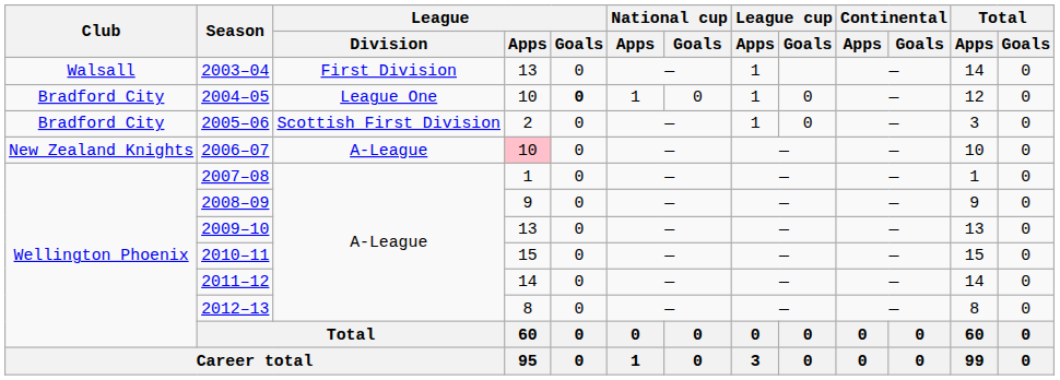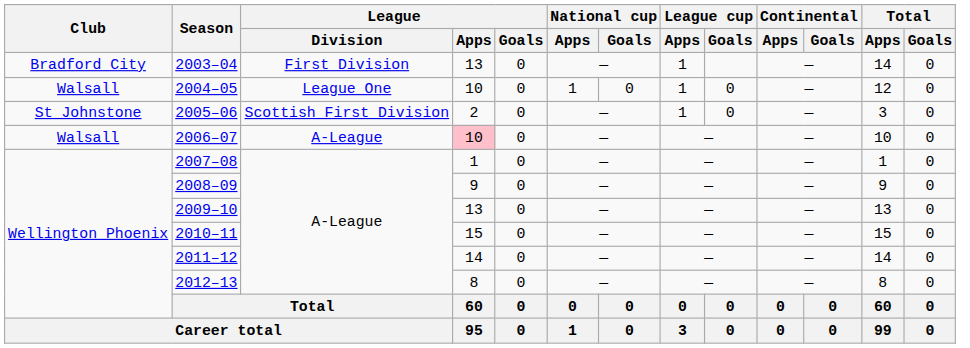 <table class="wikitable" style="text-align:center">
 <tr>
 <th rowspan="2">Club</th>
 <th rowspan="2">Season</th>
 <th colspan="3">League</th>
 <th colspan="2">National cup</th>
 <th colspan="2">League cup</th>
 <th colspan="2">Continental</th>
 <th colspan="2">Total</th>
 </tr>
 <tr>
 <th>Division</th>
 <th>Apps</th>
 <th>Goals</th>
 <th>Apps</th>
 <th>Goals</th>
 <th>Apps</th>
 <th>Goals</th>
 <th>Apps</th>
 <th>Goals</th>
 <th>Apps</th>
 <th>Goals</th>
 </tr>
 <tr>
-<td><a href='#'>Walsall</a></td>
+<td><a href='#'>Bradford City</a></td>
 <td><a href='#'>2003–04</a></td>
 <td><a href='#'>First Division</a></td>
 <td>13</td>
 <td>0</td>
 <td colspan="2">—</td>
 <td>1</td>
 <td></td>
 <td colspan="2">—</td>
 <td>14</td>
 <td>0</td>
 </tr>
 <tr>
-<td><a href='#'>Bradford City</a></td>
+<td><a href='#'>Walsall</a></td>
 <td><a href='#'>2004–05</a></td>
 <td><a href='#'>League One</a></td>
 <td>10</td>
-<td><strong>0</strong></td>
+<td>0</td>
 <td>1</td>
 <td>0</td>
 <td>1</td>
 <td>0</td>
 <td colspan="2">—</td>
 <td>12</td>
 <td>0</td>
 </tr>
 <tr>
-<td><a href='#'>Bradford City</a></td>
+<td><a href='#'>St Johnstone</a></td>
 <td><a href='#'>2005–06</a></td>
 <td><a href='#'>Scottish First Division</a></td>
 <td>2</td>
 <td>0</td>
 <td colspan="2">—</td>
 <td>1</td>
 <td>0</td>
 <td colspan="2">—</td>
 <td>3</td>
 <td>0</td>
 </tr>
 <tr>
-<td><a href='#'>New Zealand Knights</a></td>
+<td><a href='#'>Walsall</a></td>
 <td><a href='#'>2006–07</a></td>
 <td><a href='#'>A-League</a></td>
 <td style="background: pink;">10</td>
 <td>0</td>
 <td colspan="2">—</td>
 <td colspan="2">—</td>
 <td colspan="2">—</td>
 <td>10</td>
 <td>0</td>
 </tr>
 <tr>
 <td rowspan="7"><a href='#'>Wellington Phoenix</a></td>
 <td><a href='#'>2007–08</a></td>
 <td rowspan="6">A-League</td>
 <td>1</td>
 <td>0</td>
 <td colspan="2">—</td>
 <td colspan="2">—</td>
 <td colspan="2">—</td>
 <td>1</td>
 <td>0</td>
 </tr>
 <tr>
 <td><a href='#'>2008–09</a></td>
 <td>9</td>
 <td>0</td>
 <td colspan="2">—</td>
 <td colspan="2">—</td>
 <td colspan="2">—</td>
 <td>9</td>
 <td>0</td>
 </tr>
 <tr>
 <td><a href='#'>2009–10</a></td>
 <td>13</td>
 <td>0</td>
 <td colspan="2">—</td>
 <td colspan="2">—</td>
 <td colspan="2">—</td>
 <td>13</td>
 <td>0</td>
 </tr>
 <tr>
 <td><a href='#'>2010–11</a></td>
 <td>15</td>
 <td>0</td>
 <td colspan="2">—</td>
 <td colspan="2">—</td>
 <td colspan="2">—</td>
 <td>15</td>
 <td>0</td>
 </tr>
 <tr>
 <td><a href='#'>2011–12</a></td>
 <td>14</td>
 <td>0</td>
 <td colspan="2">—</td>
 <td colspan="2">—</td>
 <td colspan="2">—</td>
 <td>14</td>
 <td>0</td>
 </tr>
 <tr>
 <td><a href='#'>2012–13</a></td>
 <td>8</td>
 <td>0</td>
 <td colspan="2">—</td>
 <td colspan="2">—</td>
 <td colspan="2">—</td>
 <td>8</td>
 <td>0</td>
 </tr>
 <tr>
 <th colspan="2">Total</th>
 <th>60</th>
 <th>0</th>
 <th>0</th>
 <th>0</th>
 <th>0</th>
 <th>0</th>
 <th>0</th>
 <th>0</th>
 <th>60</th>
 <th>0</th>
 </tr>
 <tr>
 <th colspan="3">Career total</th>
 <th>95</th>
 <th>0</th>
 <th>1</th>
 <th>0</th>
 <th>3</th>
 <th>0</th>
 <th>0</th>
 <th>0</th>
 <th>99</th>
 <th>0</th>
 </tr>
 </table>
